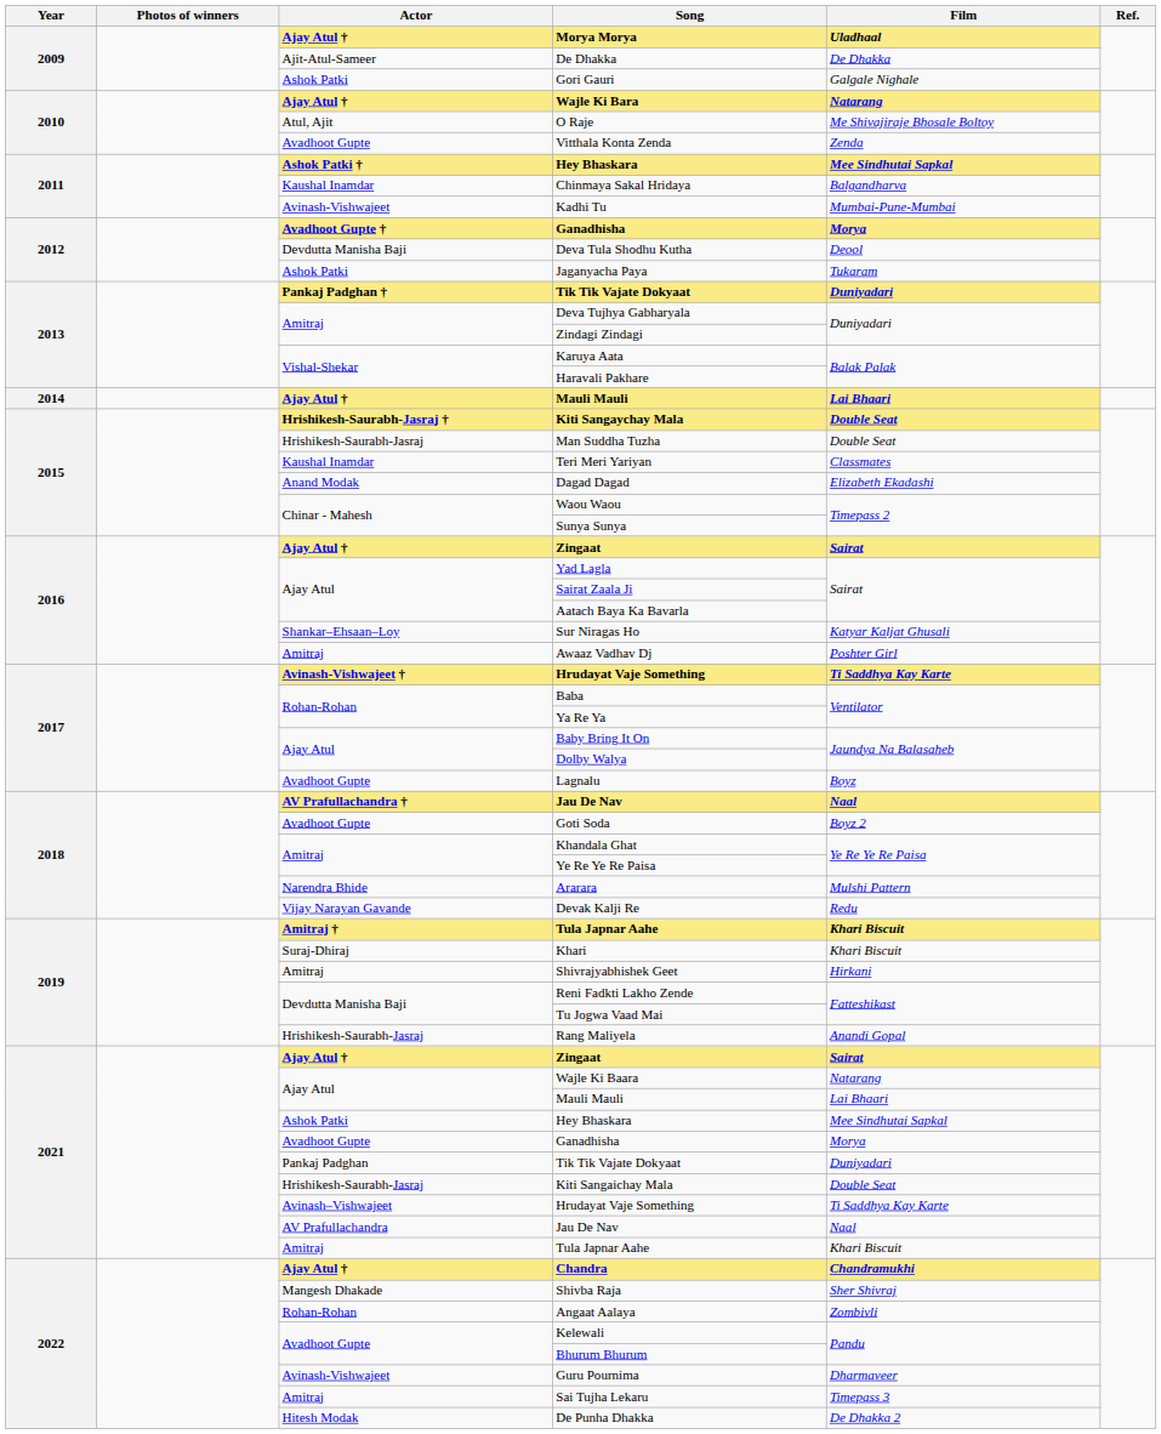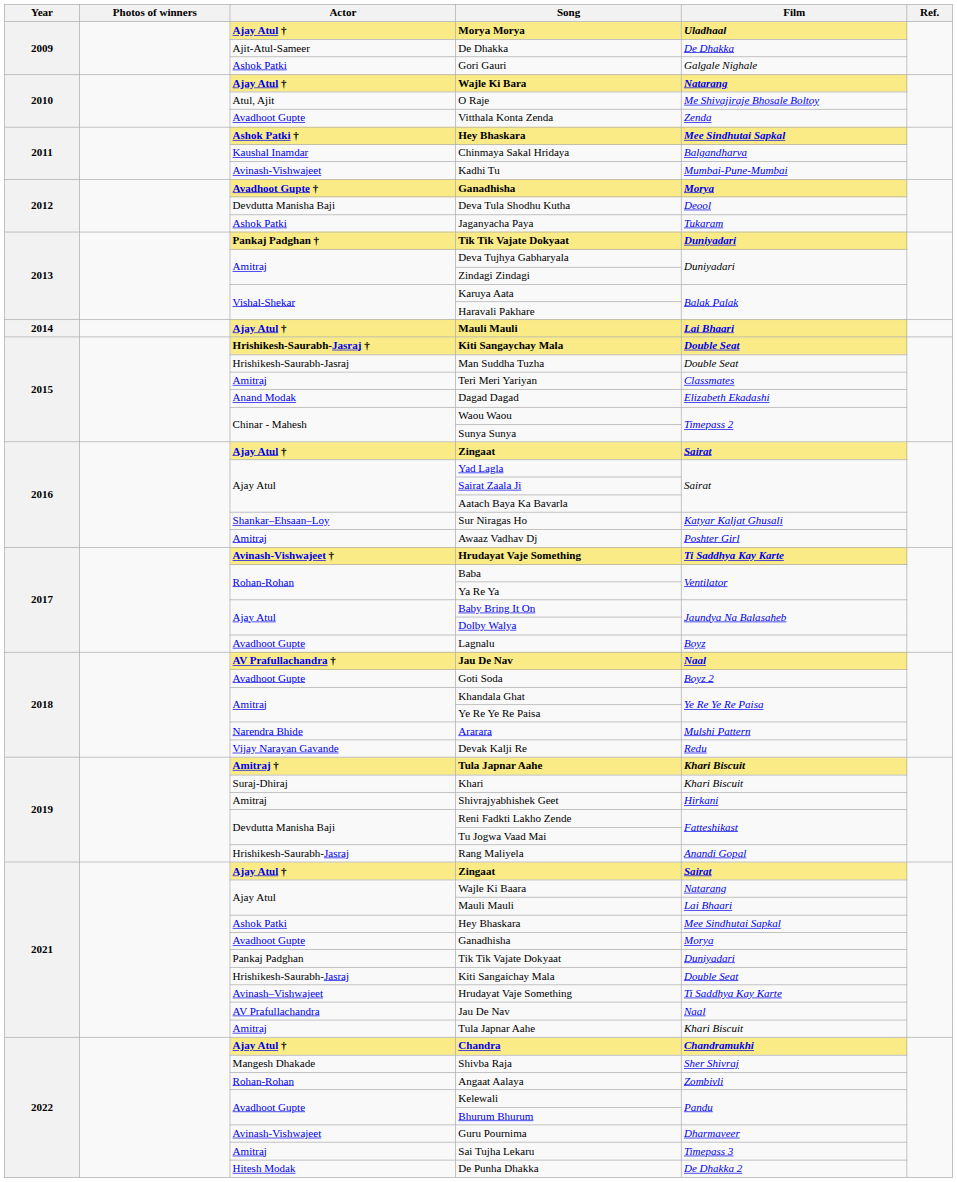 <table class="wikitable sortable" style="text-align:left;">
 <tr>
 <th scope="col" style="width:5%; text-align:center;">Year</th>
 <th scope="col" style="width:10%;text-align:center;">Photos of winners</th>
 <th scope="col" style="width:15%;text-align:center;">Actor</th>
 <th scope="col" style="width:15%;text-align:center;">Song</th>
 <th scope="col" style="width:15%;text-align:center;">Film</th>
 <th scope="col" style="width:3%;text-align:center;">Ref.</th>
 </tr>
 <tr>
 <th rowspan="3" scope="row" style="text-align:center">2009</th>
 <td rowspan="3" style="text-align:center"></td>
 <td style="background:#FAEB86;"><strong><a href='#'>Ajay Atul</a> †</strong></td>
 <td style="background:#FAEB86;"><strong>Morya Morya</strong></td>
 <td style="background:#FAEB86;"><strong><em>Uladhaal</em></strong></td>
 <td rowspan="3"></td>
 </tr>
 <tr>
 <td>Ajit-Atul-Sameer</td>
 <td>De Dhakka</td>
 <td><em><a href='#'>De Dhakka</a></em></td>
 </tr>
 <tr>
 <td><a href='#'>Ashok Patki</a></td>
 <td>Gori Gauri</td>
 <td><em>Galgale Nighale</em></td>
 </tr>
 <tr>
 <th rowspan="3" scope="row" style="text-align:center">2010</th>
 <td rowspan="3" style="text-align:center"></td>
 <td style="background:#FAEB86;"><strong><a href='#'>Ajay Atul</a> †</strong></td>
 <td style="background:#FAEB86;"><strong>Wajle Ki Bara</strong></td>
 <td style="background:#FAEB86;"><strong><em><a href='#'>Natarang</a></em></strong></td>
 <td rowspan="3"></td>
 </tr>
 <tr>
 <td>Atul, Ajit</td>
 <td>O Raje</td>
 <td><em><a href='#'>Me Shivajiraje Bhosale Boltoy</a></em></td>
 </tr>
 <tr>
 <td><a href='#'>Avadhoot Gupte</a></td>
 <td>Vitthala Konta Zenda</td>
 <td><em><a href='#'>Zenda</a></em></td>
 </tr>
 <tr>
 <th rowspan="3" scope="row" style="text-align:center">2011</th>
 <td rowspan="3" style="text-align:center"></td>
 <td style="background:#FAEB86;"><strong><a href='#'>Ashok Patki</a> †</strong></td>
 <td style="background:#FAEB86;"><strong>Hey Bhaskara</strong></td>
 <td style="background:#FAEB86;"><strong><em><a href='#'>Mee Sindhutai Sapkal</a></em></strong></td>
 <td rowspan="3"></td>
 </tr>
 <tr>
 <td><a href='#'>Kaushal Inamdar</a></td>
 <td>Chinmaya Sakal Hridaya</td>
 <td><em><a href='#'>Balgandharva</a></em></td>
 </tr>
 <tr>
 <td><a href='#'>Avinash-Vishwajeet</a></td>
 <td>Kadhi Tu</td>
 <td><em><a href='#'>Mumbai-Pune-Mumbai</a></em></td>
 </tr>
 <tr>
 <th rowspan="3" scope="row" style="text-align:center">2012</th>
 <td rowspan="3" style="text-align:center"></td>
 <td style="background:#FAEB86;"><strong><a href='#'>Avadhoot Gupte</a> †</strong></td>
 <td style="background:#FAEB86;"><strong>Ganadhisha</strong></td>
 <td style="background:#FAEB86;"><strong><em><a href='#'>Morya</a></em></strong></td>
 <td rowspan="3"></td>
 </tr>
 <tr>
 <td>Devdutta Manisha Baji</td>
 <td>Deva Tula Shodhu Kutha</td>
 <td><em><a href='#'>Deool</a></em></td>
 </tr>
 <tr>
 <td><a href='#'>Ashok Patki</a></td>
 <td>Jaganyacha Paya</td>
 <td><em><a href='#'>Tukaram</a></em></td>
 </tr>
 <tr>
 <th rowspan="5" scope="row" style="text-align:center">2013</th>
 <td rowspan="5" style="text-align:center"></td>
 <td style="background:#FAEB86;"><strong>Pankaj Padghan †</strong></td>
 <td style="background:#FAEB86;"><strong>Tik Tik Vajate Dokyaat</strong></td>
 <td style="background:#FAEB86;"><strong><em><a href='#'>Duniyadari</a></em></strong></td>
 <td rowspan="5"></td>
 </tr>
 <tr>
 <td rowspan="2"><a href='#'>Amitraj</a></td>
 <td>Deva Tujhya Gabharyala</td>
 <td rowspan="2"><em>Duniyadari</em></td>
 </tr>
 <tr>
 <td>Zindagi Zindagi</td>
 </tr>
 <tr>
 <td rowspan="2"><a href='#'>Vishal-Shekar</a></td>
 <td>Karuya Aata</td>
 <td rowspan="2"><em><a href='#'>Balak Palak</a></em></td>
 </tr>
 <tr>
 <td>Haravali Pakhare</td>
 </tr>
 <tr>
 <th scope="row" style="text-align:center">2014</th>
 <td style="text-align:center"></td>
 <td style="background:#FAEB86;"><strong><a href='#'>Ajay Atul</a> †</strong></td>
 <td style="background:#FAEB86;"><strong>Mauli Mauli</strong></td>
 <td style="background:#FAEB86;"><strong><em><a href='#'>Lai Bhaari</a></em></strong></td>
 <td></td>
 </tr>
 <tr>
 <th rowspan="6" scope="row" style="text-align:center">2015</th>
 <td rowspan="6" style="text-align:center"></td>
 <td style="background:#FAEB86;"><strong>Hrishikesh-Saurabh-<a href='#'>Jasraj</a> †</strong></td>
 <td style="background:#FAEB86;"><strong>Kiti Sangaychay Mala</strong></td>
 <td style="background:#FAEB86;"><strong><em><a href='#'>Double Seat</a></em></strong></td>
 <td rowspan="6"></td>
 </tr>
 <tr>
 <td>Hrishikesh-Saurabh-Jasraj</td>
 <td>Man Suddha Tuzha</td>
 <td><em>Double Seat</em></td>
 </tr>
 <tr>
-<td><a href='#'>Kaushal Inamdar</a></td>
+<td><a href='#'>Amitraj</a></td>
 <td>Teri Meri Yariyan</td>
 <td><em><a href='#'>Classmates</a></em></td>
 </tr>
 <tr>
 <td><a href='#'>Anand Modak</a></td>
 <td>Dagad Dagad</td>
 <td><em><a href='#'>Elizabeth Ekadashi</a></em></td>
 </tr>
 <tr>
 <td rowspan="2">Chinar - Mahesh</td>
 <td>Waou Waou</td>
 <td rowspan="2"><em><a href='#'>Timepass 2</a></em></td>
 </tr>
 <tr>
 <td>Sunya Sunya</td>
 </tr>
 <tr>
 <th rowspan="6" scope="row" style="text-align:center">2016</th>
 <td rowspan="6" style="text-align:center"></td>
 <td style="background:#FAEB86;"><strong><a href='#'>Ajay Atul</a> †</strong></td>
 <td style="background:#FAEB86;"><strong>Zingaat</strong></td>
 <td style="background:#FAEB86;"><strong><em><a href='#'>Sairat</a></em></strong></td>
 <td rowspan="6"></td>
 </tr>
 <tr>
 <td rowspan="3">Ajay Atul</td>
 <td><a href='#'>Yad Lagla</a></td>
 <td rowspan="3"><em>Sairat</em></td>
 </tr>
 <tr>
 <td><a href='#'>Sairat Zaala Ji</a></td>
 </tr>
 <tr>
 <td>Aatach Baya Ka Bavarla</td>
 </tr>
 <tr>
 <td><a href='#'>Shankar–Ehsaan–Loy</a></td>
 <td>Sur Niragas Ho</td>
 <td><em><a href='#'>Katyar Kaljat Ghusali</a></em></td>
 </tr>
 <tr>
 <td><a href='#'>Amitraj</a></td>
 <td>Awaaz Vadhav Dj</td>
 <td><em><a href='#'>Poshter Girl</a></em></td>
 </tr>
 <tr>
 <th rowspan="6" scope="row" style="text-align:center">2017</th>
 <td rowspan="6" style="text-align:center"></td>
 <td style="background:#FAEB86;"><strong><a href='#'>Avinash-Vishwajeet</a> †</strong></td>
 <td style="background:#FAEB86;"><strong>Hrudayat Vaje Something</strong></td>
 <td style="background:#FAEB86;"><strong><em><a href='#'>Ti Saddhya Kay Karte</a></em></strong></td>
 <td rowspan="6"></td>
 </tr>
 <tr>
 <td rowspan="2"><a href='#'>Rohan-Rohan</a></td>
 <td>Baba</td>
 <td rowspan="2"><em><a href='#'>Ventilator</a></em></td>
 </tr>
 <tr>
 <td>Ya Re Ya</td>
 </tr>
 <tr>
 <td rowspan="2"><a href='#'>Ajay Atul</a></td>
 <td><a href='#'>Baby Bring It On</a></td>
 <td rowspan="2"><em><a href='#'>Jaundya Na Balasaheb</a></em></td>
 </tr>
 <tr>
 <td><a href='#'>Dolby Walya</a></td>
 </tr>
 <tr>
 <td><a href='#'>Avadhoot Gupte</a></td>
 <td>Lagnalu</td>
 <td><em><a href='#'>Boyz</a></em></td>
 </tr>
 <tr>
 <th rowspan="6" scope="row" style="text-align:center">2018</th>
 <td rowspan="6" style="text-align:center"></td>
 <td style="background:#FAEB86;"><strong><a href='#'>AV Prafullachandra</a></strong> <strong>†</strong></td>
 <td style="background:#FAEB86;"><strong>Jau De Nav</strong></td>
 <td style="background:#FAEB86;"><strong><em><a href='#'>Naal</a></em></strong></td>
 <td rowspan="6"></td>
 </tr>
 <tr>
 <td><a href='#'>Avadhoot Gupte</a></td>
 <td>Goti Soda</td>
 <td><em><a href='#'>Boyz 2</a></em></td>
 </tr>
 <tr>
 <td rowspan="2"><a href='#'>Amitraj</a></td>
 <td>Khandala Ghat</td>
 <td rowspan="2"><em><a href='#'>Ye Re Ye Re Paisa</a></em></td>
 </tr>
 <tr>
 <td>Ye Re Ye Re Paisa</td>
 </tr>
 <tr>
 <td><a href='#'>Narendra Bhide</a></td>
 <td><a href='#'>Ararara</a></td>
 <td><em><a href='#'>Mulshi Pattern</a></em></td>
 </tr>
 <tr>
 <td><a href='#'>Vijay Narayan Gavande</a></td>
 <td>Devak Kalji Re</td>
 <td><em><a href='#'>Redu</a></em></td>
 </tr>
 <tr>
 <th rowspan="6" scope="row" style="text-align:center">2019</th>
 <td rowspan="6" style="text-align:center"></td>
 <td style="background:#FAEB86;"><strong><a href='#'>Amitraj</a> †</strong></td>
 <td style="background:#FAEB86;"><strong>Tula Japnar Aahe</strong></td>
 <td style="background:#FAEB86;"><strong><em>Khari Biscuit</em></strong></td>
 <td rowspan="6"></td>
 </tr>
 <tr>
 <td>Suraj-Dhiraj</td>
 <td>Khari</td>
 <td><em>Khari Biscuit</em></td>
 </tr>
 <tr>
 <td>Amitraj</td>
 <td>Shivrajyabhishek Geet</td>
 <td><em><a href='#'>Hirkani</a></em></td>
 </tr>
 <tr>
 <td rowspan="2">Devdutta Manisha Baji</td>
 <td>Reni Fadkti Lakho Zende</td>
 <td rowspan="2"><em><a href='#'>Fatteshikast</a></em></td>
 </tr>
 <tr>
 <td>Tu Jogwa Vaad Mai</td>
 </tr>
 <tr>
 <td>Hrishikesh-Saurabh-<a href='#'>Jasraj</a></td>
 <td>Rang Maliyela</td>
 <td><em><a href='#'>Anandi Gopal</a></em></td>
 </tr>
 <tr>
 <th rowspan="10" scope="row" style="text-align:center">2021</th>
 <td rowspan="10" style="text-align:center"></td>
 <td style="background:#FAEB86;"><strong><a href='#'>Ajay Atul</a> †</strong></td>
 <td style="background:#FAEB86;"><strong>Zingaat</strong></td>
 <td style="background:#FAEB86;"><strong><em><a href='#'>Sairat</a></em></strong></td>
 <td rowspan="10"></td>
 </tr>
 <tr>
 <td rowspan="2">Ajay Atul</td>
 <td>Wajle Ki Baara</td>
 <td><em><a href='#'>Natarang</a></em></td>
 </tr>
 <tr>
 <td>Mauli Mauli</td>
 <td><em><a href='#'>Lai Bhaari</a></em></td>
 </tr>
 <tr>
 <td><a href='#'>Ashok Patki</a></td>
 <td>Hey Bhaskara</td>
 <td><em><a href='#'>Mee Sindhutai Sapkal</a></em></td>
 </tr>
 <tr>
 <td><a href='#'>Avadhoot Gupte</a></td>
 <td>Ganadhisha</td>
 <td><a href='#'><em>Morya</em></a></td>
 </tr>
 <tr>
 <td>Pankaj Padghan</td>
 <td>Tik Tik Vajate Dokyaat</td>
 <td><em><a href='#'>Duniyadari</a></em></td>
 </tr>
 <tr>
 <td>Hrishikesh-Saurabh-<a href='#'>Jasraj</a></td>
 <td>Kiti Sangaichay Mala</td>
 <td><em><a href='#'>Double Seat</a></em></td>
 </tr>
 <tr>
 <td><a href='#'>Avinash–Vishwajeet</a></td>
 <td>Hrudayat Vaje Something</td>
 <td><em><a href='#'>Ti Saddhya Kay Karte</a></em></td>
 </tr>
 <tr>
 <td><a href='#'>AV Prafullachandra</a></td>
 <td>Jau De Nav</td>
 <td><em><a href='#'>Naal</a></em></td>
 </tr>
 <tr>
 <td><a href='#'>Amitraj</a></td>
 <td>Tula Japnar Aahe</td>
 <td><em>Khari Biscuit</em></td>
 </tr>
 <tr>
 <th rowspan="8" scope="row" style="text-align:center">2022</th>
 <td rowspan="8" style="text-align:center"></td>
 <td style="background:#FAEB86;"><strong><a href='#'>Ajay Atul</a> †</strong></td>
 <td style="background:#FAEB86;"><strong><a href='#'>Chandra</a></strong></td>
 <td style="background:#FAEB86;"><strong><em><a href='#'>Chandramukhi</a></em></strong></td>
 <td rowspan="8"></td>
 </tr>
 <tr>
 <td>Mangesh Dhakade</td>
 <td>Shivba Raja</td>
 <td><em><a href='#'>Sher Shivraj</a></em></td>
 </tr>
 <tr>
 <td><a href='#'>Rohan-Rohan</a></td>
 <td>Angaat Aalaya</td>
 <td><em><a href='#'>Zombivli</a></em></td>
 </tr>
 <tr>
 <td rowspan="2"><a href='#'>Avadhoot Gupte</a></td>
 <td>Kelewali</td>
 <td rowspan="2"><em><a href='#'>Pandu</a></em></td>
 </tr>
 <tr>
 <td><a href='#'>Bhurum Bhurum</a></td>
 </tr>
 <tr>
 <td><a href='#'>Avinash-Vishwajeet</a></td>
 <td>Guru Pournima</td>
 <td><em><a href='#'>Dharmaveer</a></em></td>
 </tr>
 <tr>
 <td><a href='#'>Amitraj</a></td>
 <td>Sai Tujha Lekaru</td>
 <td><em><a href='#'>Timepass 3</a></em></td>
 </tr>
 <tr>
 <td><a href='#'>Hitesh Modak</a></td>
 <td>De Punha Dhakka</td>
 <td><em><a href='#'>De Dhakka 2</a></em></td>
 </tr>
 </table>
